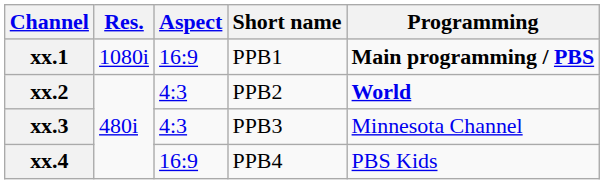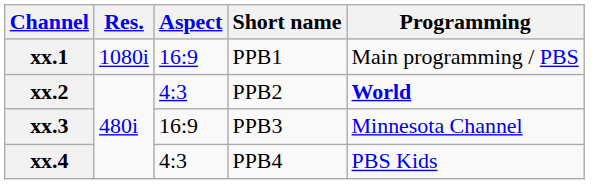 <table class="wikitable">
 <tr>
 <th scope = "col"><a href='#'>Channel</a></th>
 <th scope = "col"><a href='#'>Res.</a></th>
 <th scope = "col"><a href='#'>Aspect</a></th>
 <th scope = "col">Short name</th>
 <th scope = "col">Programming</th>
 </tr>
 <tr>
 <th scope = "row">xx.1</th>
 <td><a href='#'>1080i</a></td>
 <td><a href='#'>16:9</a></td>
 <td>PPB1</td>
-<td><strong>Main programming / <a href='#'>PBS</a></strong></td>
+<td>Main programming / <a href='#'>PBS</a></td>
 </tr>
 <tr>
 <th scope = "row">xx.2</th>
 <td rowspan=3><a href='#'>480i</a></td>
 <td><a href='#'>4:3</a></td>
 <td>PPB2</td>
 <td><strong><a href='#'>World</a></strong></td>
 </tr>
 <tr>
 <th scope = "row">xx.3</th>
-<td><a href='#'>4:3</a></td>
+<td>16:9</td>
 <td>PPB3</td>
 <td><a href='#'>Minnesota Channel</a></td>
 </tr>
 <tr>
 <th scope = "row">xx.4</th>
-<td><a href='#'>16:9</a></td>
+<td>4:3</td>
 <td>PPB4</td>
 <td><a href='#'>PBS Kids</a></td>
 </tr>
 </table>
